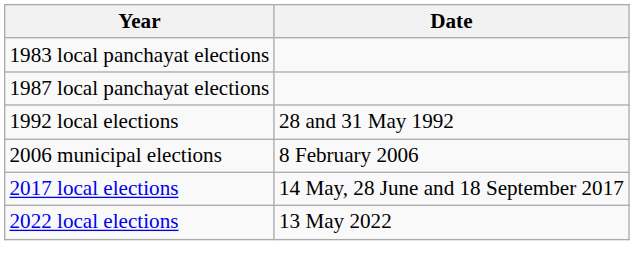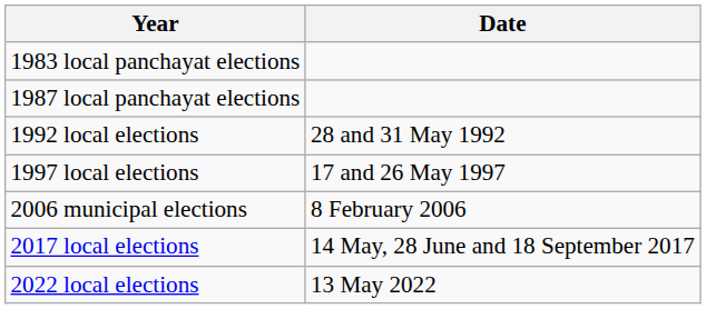 <table class="wikitable">
 <tr>
 <th>Year</th>
 <th>Date</th>
 </tr>
 <tr>
 <td>1983 local panchayat elections</td>
 <td></td>
 </tr>
 <tr>
 <td>1987 local panchayat elections</td>
 <td></td>
 </tr>
 <tr>
 <td>1992 local elections</td>
 <td>28 and 31 May 1992</td>
 </tr>
 <tr>
+<td>1997 local elections</td>
+<td>17 and 26 May 1997</td>
+</tr>
+<tr>
 <td>2006 municipal elections</td>
 <td>8 February 2006</td>
 </tr>
 <tr>
 <td><a href='#'>2017 local elections</a></td>
 <td>14 May, 28 June and 18 September 2017</td>
 </tr>
 <tr>
 <td><a href='#'>2022 local elections</a></td>
 <td>13 May 2022</td>
 </tr>
 </table>
